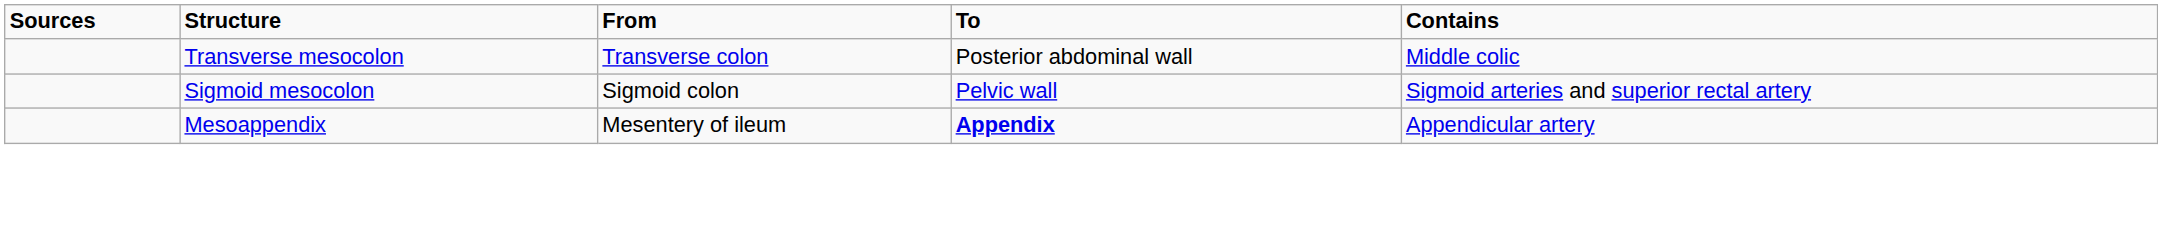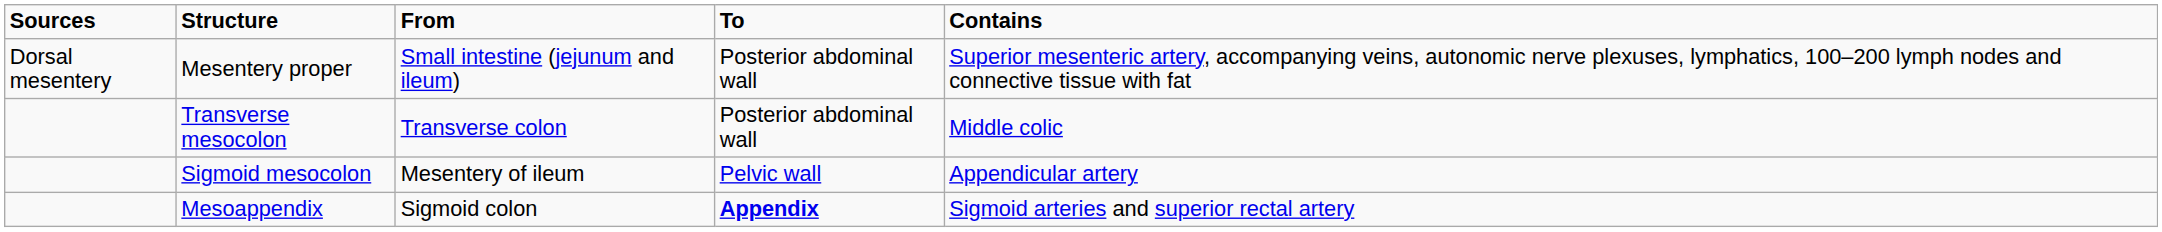 <table class="wikitable" style="width: 100%;">
 <tr>
 <td><strong>Sources</strong></td>
 <td><strong>Structure</strong></td>
 <td><strong>From</strong></td>
 <td><strong>To</strong></td>
 <td><strong>Contains </strong></td>
+</tr>
+<tr>
+<td>Dorsal mesentery</td>
+<td>Mesentery proper</td>
+<td><a href='#'>Small intestine</a> (<a href='#'>jejunum</a> and <a href='#'>ileum</a>)</td>
+<td>Posterior abdominal wall</td>
+<td><a href='#'>Superior mesenteric artery</a>, accompanying veins, autonomic nerve plexuses, lymphatics, 100–200 lymph nodes and connective tissue with fat</td>
 </tr>
 <tr>
 <td></td>
 <td><a href='#'>Transverse mesocolon</a></td>
 <td><a href='#'>Transverse colon</a></td>
 <td>Posterior abdominal wall</td>
 <td><a href='#'>Middle colic</a></td>
 </tr>
 <tr>
 <td></td>
 <td><a href='#'>Sigmoid mesocolon</a></td>
-<td>Sigmoid colon</td>
+<td>Mesentery of ileum</td>
 <td><a href='#'>Pelvic wall</a></td>
-<td><a href='#'>Sigmoid arteries</a> and <a href='#'>superior rectal artery</a></td>
+<td><a href='#'>Appendicular artery</a></td>
 </tr>
 <tr>
 <td></td>
 <td><a href='#'>Mesoappendix</a></td>
-<td>Mesentery of ileum</td>
+<td>Sigmoid colon</td>
 <td><strong><a href='#'>Appendix</a></strong></td>
-<td><a href='#'>Appendicular artery</a></td>
+<td><a href='#'>Sigmoid arteries</a> and <a href='#'>superior rectal artery</a></td>
 </tr>
 </table>
